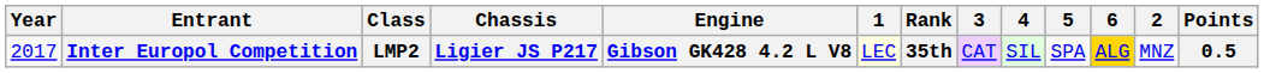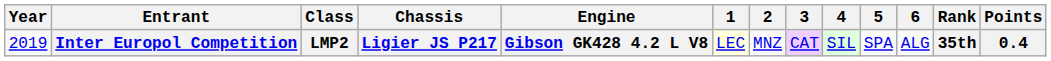 <table class="wikitable" style="text-align:center; font-size:85%">
 <tr>
 <th>Year</th>
 <th>Entrant</th>
 <th>Class</th>
 <th>Chassis</th>
 <th>Engine</th>
 <th>1</th>
-<th>Rank</th>
+<th>2</th>
 <th>3</th>
 <th>4</th>
 <th>5</th>
 <th>6</th>
-<th>2</th>
+<th>Rank</th>
 <th>Points</th>
 </tr>
 <tr>
-<td><a href='#'>2017</a></td>
+<td><a href='#'>2019</a></td>
 <th nowrap><a href='#'>Inter Europol Competition</a></th>
 <th>LMP2</th>
 <th nowrap><a href='#'>Ligier JS P217</a></th>
 <th nowrap><a href='#'>Gibson</a> GK428 4.2 L V8</th>
 <td style="background: lightyellow;"><a href='#'>LEC</a></td>
-<th>35th</th>
+<td><a href='#'>MNZ</a></td>
 <td style="background:#EFCFFF;"><a href='#'>CAT</a><br></td>
 <td style="background:#DFFFDF;"><a href='#'>SIL</a><br></td>
 <td><a href='#'>SPA</a></td>
-<td style="background: gold;"><a href='#'>ALG</a></td>
-<td><a href='#'>MNZ</a></td>
-<th>0.5</th>
+<td><a href='#'>ALG</a></td>
+<th>35th</th>
+<th>0.4</th>
 </tr>
 </table>
